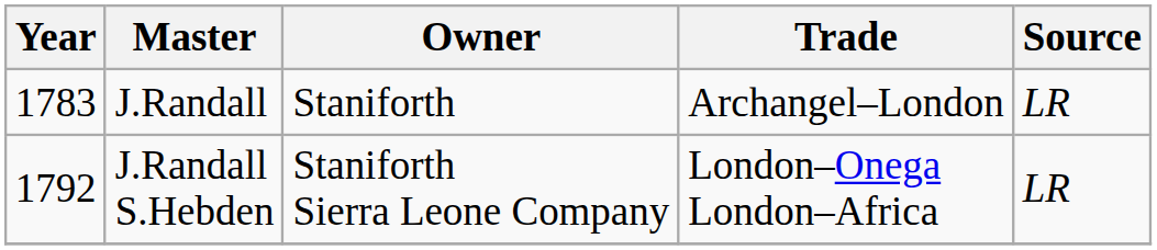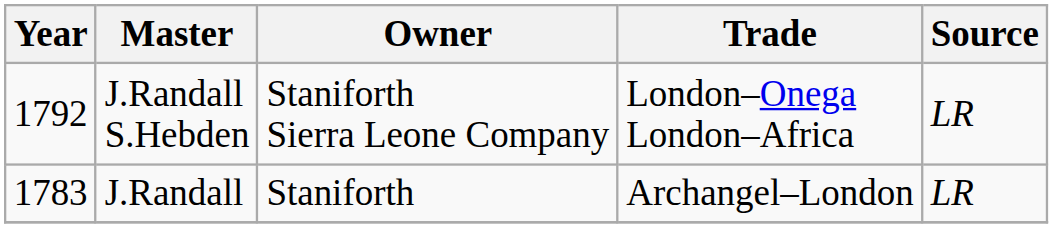 <table class=" wikitable">
 <tr>
 <th>Year</th>
 <th>Master</th>
 <th>Owner</th>
 <th>Trade</th>
 <th>Source</th>
 </tr>
 <tr>
+<td>1792</td>
+<td>J.Randall<br>S.Hebden</td>
+<td>Staniforth<br>Sierra Leone Company</td>
+<td>London–<a href='#'>Onega</a><br>London–Africa</td>
+<td><em>LR</em></td>
+</tr>
+<tr>
 <td>1783</td>
 <td>J.Randall</td>
 <td>Staniforth</td>
 <td>Archangel–London</td>
 <td><em>LR</em></td>
 </tr>
 <tr>
-<td>1792</td>
-<td>J.Randall<br>S.Hebden</td>
-<td>Staniforth<br>Sierra Leone Company</td>
-<td>London–<a href='#'>Onega</a><br>London–Africa</td>
-<td><em>LR</em></td>
-</tr>
-<tr>
 </tr>
 </table>
